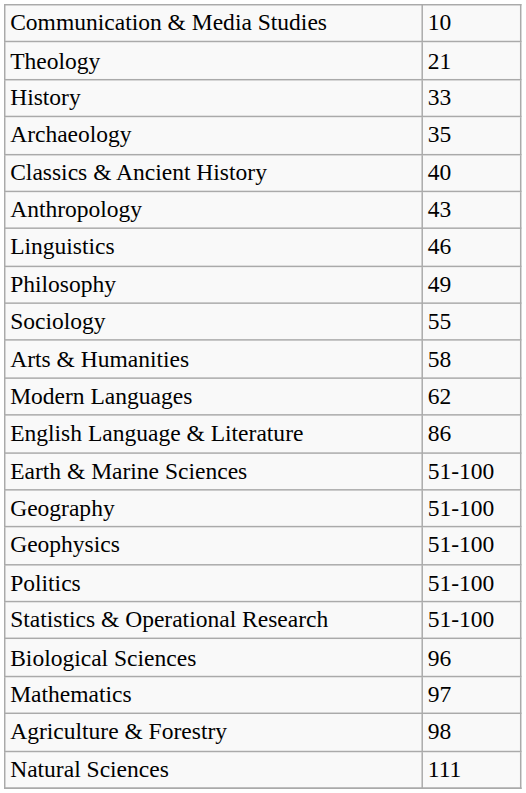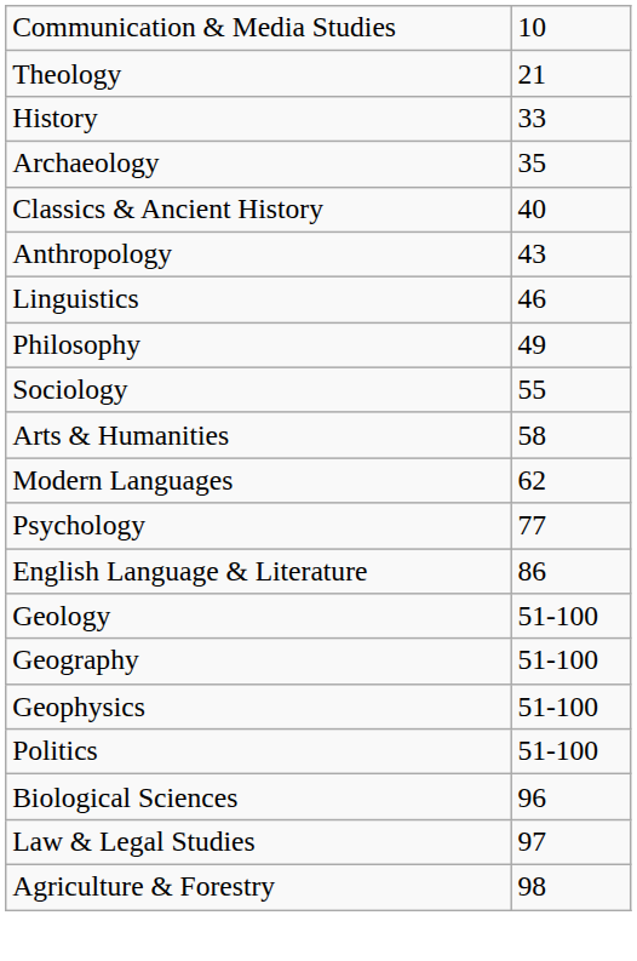 <table class="wikitable floatright" style="width: 22em;">
 <tr>
 <td>Communication & Media Studies</td>
 <td>10</td>
 </tr>
 <tr>
 <td>Theology</td>
 <td>21</td>
 </tr>
 <tr>
 <td>History</td>
 <td>33</td>
 </tr>
 <tr>
 <td>Archaeology</td>
 <td>35</td>
 </tr>
 <tr>
 <td>Classics & Ancient History</td>
 <td>40</td>
 </tr>
 <tr>
 <td>Anthropology</td>
 <td>43</td>
 </tr>
 <tr>
 <td>Linguistics</td>
 <td>46</td>
 </tr>
 <tr>
 <td>Philosophy</td>
 <td>49</td>
 </tr>
 <tr>
 <td>Sociology</td>
 <td>55</td>
 </tr>
 <tr>
 <td>Arts & Humanities</td>
 <td>58</td>
 </tr>
 <tr>
 <td>Modern Languages</td>
 <td>62</td>
 </tr>
 <tr>
+<td>Psychology</td>
+<td>77</td>
+</tr>
+<tr>
 <td>English Language & Literature</td>
 <td>86</td>
 </tr>
 <tr>
-<td>Earth & Marine Sciences</td>
+<td>Geology</td>
 <td>51-100</td>
 </tr>
 <tr>
 <td>Geography</td>
 <td>51-100</td>
 </tr>
 <tr>
 <td>Geophysics</td>
 <td>51-100</td>
 </tr>
 <tr>
 <td>Politics</td>
 <td>51-100</td>
 </tr>
 <tr>
-<td>Statistics & Operational Research</td>
-<td>51-100</td>
-</tr>
-<tr>
 <td>Biological Sciences</td>
 <td>96</td>
 </tr>
 <tr>
-<td>Mathematics</td>
+<td>Law & Legal Studies</td>
 <td>97</td>
 </tr>
 <tr>
 <td>Agriculture & Forestry</td>
 <td>98</td>
 </tr>
 <tr>
-<td>Natural Sciences</td>
-<td>111</td>
-</tr>
-<tr>
 </tr>
 </table>
